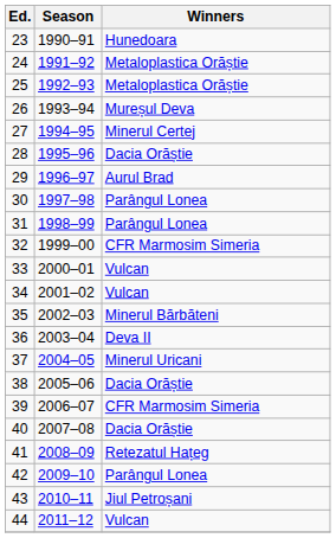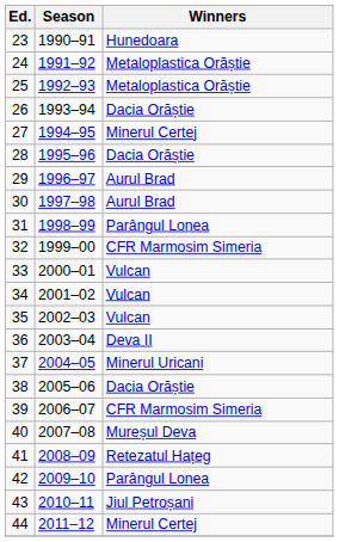 <table class="wikitable" style="font-size:90%">
 <tr>
 <th><abbr>Ed.</abbr></th>
 <th width="60">Season</th>
 <th width="220">Winners</th>
 </tr>
 <tr>
 <td align=center>23</td>
 <td>1990–91</td>
 <td><a href='#'>Hunedoara</a></td>
 </tr>
 <tr>
 <td align=center>24</td>
 <td><a href='#'>1991–92</a></td>
 <td><a href='#'>Metaloplastica Orăștie</a></td>
 </tr>
 <tr>
 <td align=center>25</td>
 <td><a href='#'>1992–93</a></td>
 <td><a href='#'>Metaloplastica Orăștie</a></td>
 </tr>
 <tr>
 <td align=center>26</td>
 <td>1993–94</td>
-<td><a href='#'>Mureșul Deva</a></td>
+<td><a href='#'>Dacia Orăștie</a></td>
 </tr>
 <tr>
 <td align=center>27</td>
 <td><a href='#'>1994–95</a></td>
 <td><a href='#'>Minerul Certej</a></td>
 </tr>
 <tr>
 <td align=center>28</td>
 <td><a href='#'>1995–96</a></td>
 <td><a href='#'>Dacia Orăștie</a></td>
 </tr>
 <tr>
 <td align=center>29</td>
 <td><a href='#'>1996–97</a></td>
 <td><a href='#'>Aurul Brad</a></td>
 </tr>
 <tr>
 <td align=center>30</td>
 <td><a href='#'>1997–98</a></td>
-<td><a href='#'>Parângul Lonea</a></td>
+<td><a href='#'>Aurul Brad</a></td>
 </tr>
 <tr>
 <td align=center>31</td>
 <td><a href='#'>1998–99</a></td>
 <td><a href='#'>Parângul Lonea</a></td>
 </tr>
 <tr>
 <td align=center>32</td>
 <td>1999–00</td>
 <td><a href='#'>CFR Marmosim Simeria</a></td>
 </tr>
 <tr>
 <td align=center>33</td>
 <td>2000–01</td>
 <td><a href='#'>Vulcan</a></td>
 </tr>
 <tr>
 <td align=center>34</td>
 <td>2001–02</td>
 <td><a href='#'>Vulcan</a></td>
 </tr>
 <tr>
 <td align=center>35</td>
 <td>2002–03</td>
-<td><a href='#'>Minerul Bărbăteni</a></td>
+<td><a href='#'>Vulcan</a></td>
 </tr>
 <tr>
 <td align=center>36</td>
 <td>2003–04</td>
 <td><a href='#'>Deva II</a></td>
 </tr>
 <tr>
 <td align=center>37</td>
 <td><a href='#'>2004–05</a></td>
 <td><a href='#'>Minerul Uricani</a></td>
 </tr>
 <tr>
 <td align=center>38</td>
 <td>2005–06</td>
 <td><a href='#'>Dacia Orăștie</a></td>
 </tr>
 <tr>
 <td align=center>39</td>
 <td>2006–07</td>
 <td><a href='#'>CFR Marmosim Simeria</a></td>
 </tr>
 <tr>
 <td align=center>40</td>
 <td>2007–08</td>
-<td><a href='#'>Dacia Orăștie</a></td>
+<td><a href='#'>Mureșul Deva</a></td>
 </tr>
 <tr>
 <td align=center>41</td>
 <td><a href='#'>2008–09</a></td>
 <td><a href='#'>Retezatul Hațeg</a></td>
 </tr>
 <tr>
 <td align=center>42</td>
 <td><a href='#'>2009–10</a></td>
 <td><a href='#'>Parângul Lonea</a></td>
 </tr>
 <tr>
 <td align=center>43</td>
 <td><a href='#'>2010–11</a></td>
 <td><a href='#'>Jiul Petroșani</a></td>
 </tr>
 <tr>
 <td align=center>44</td>
 <td><a href='#'>2011–12</a></td>
-<td><a href='#'>Vulcan</a></td>
+<td><a href='#'>Minerul Certej</a></td>
 </tr>
 <tr>
 </tr>
 </table>
